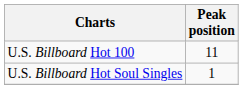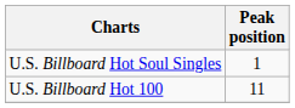 <table class="wikitable">
 <tr>
 <th>Charts</th>
 <th>Peak<br>position</th>
 </tr>
 <tr>
+<td>U.S. <em>Billboard</em> <a href='#'>Hot Soul Singles</a></td>
+<td align="center">1</td>
+</tr>
+<tr>
 <td>U.S. <em>Billboard</em> <a href='#'>Hot 100</a></td>
 <td align="center">11</td>
 </tr>
 <tr>
-<td>U.S. <em>Billboard</em> <a href='#'>Hot Soul Singles</a></td>
-<td align="center">1</td>
-</tr>
-<tr>
 </tr>
 </table>
